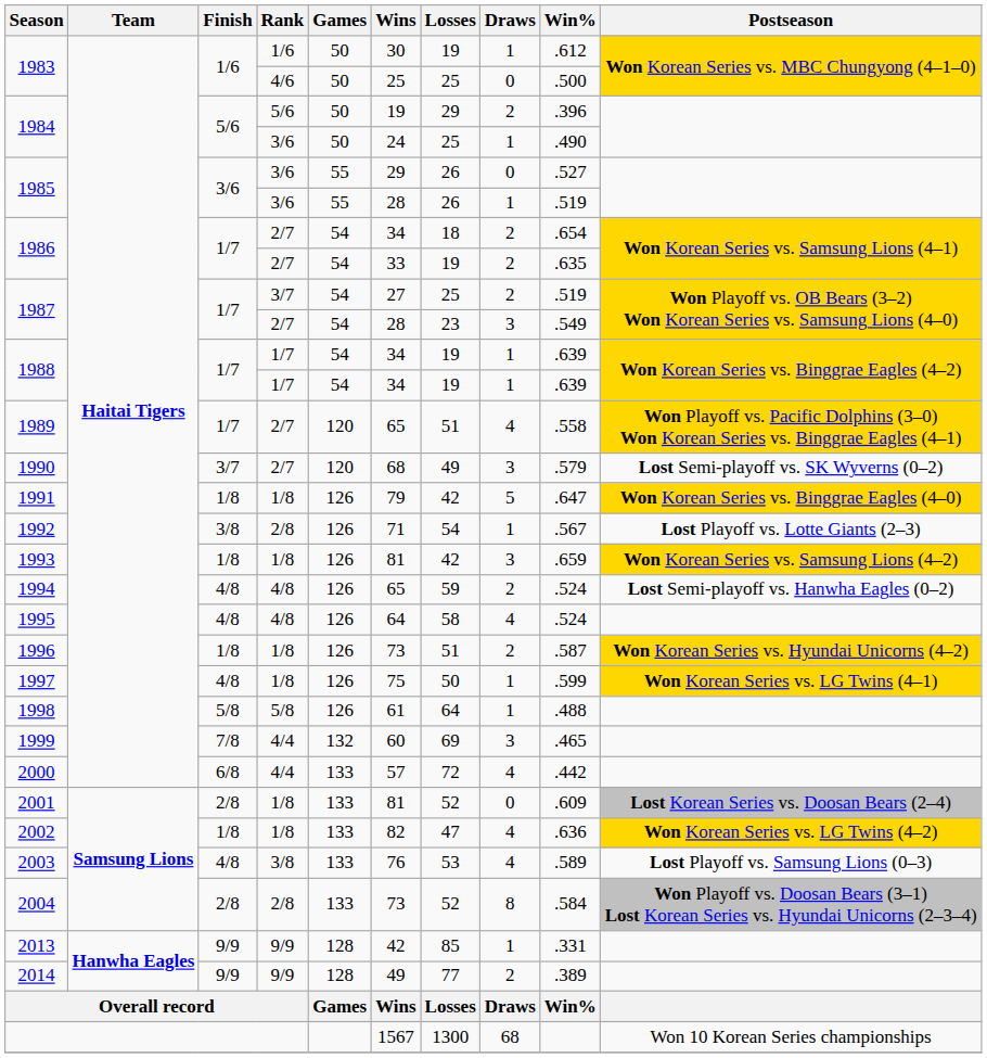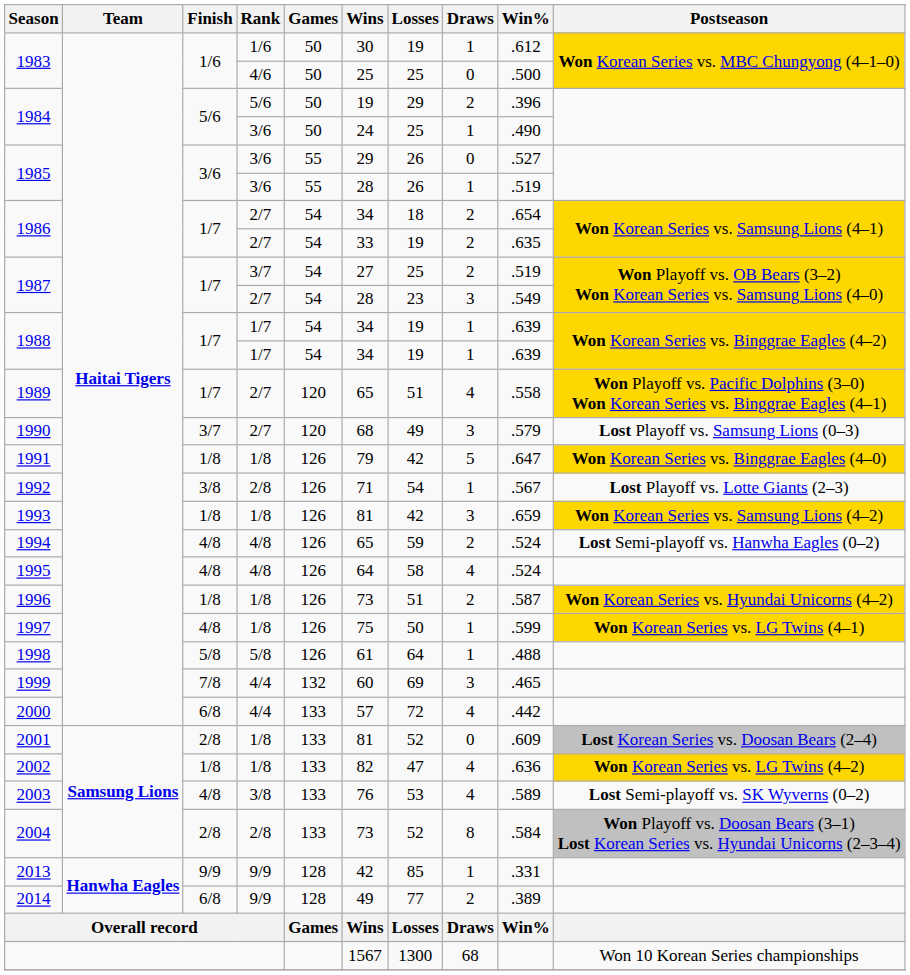 <table class="wikitable" style="text-align:center; font-size:90%;">
 <tr>
 <th>Season</th>
 <th>Team</th>
 <th>Finish</th>
 <th>Rank</th>
 <th>Games</th>
 <th>Wins</th>
 <th>Losses</th>
 <th>Draws</th>
 <th>Win%</th>
 <th>Postseason</th>
 </tr>
 <tr>
 <td rowspan="2"><a href='#'>1983</a></td>
 <td rowspan="24"><strong><a href='#'>Haitai Tigers</a></strong></td>
 <td rowspan="2">1/6</td>
 <td>1/6</td>
 <td>50</td>
 <td>30</td>
 <td>19</td>
 <td>1</td>
 <td>.612</td>
 <td rowspan="2" bgcolor="gold"><strong>Won</strong> <a href='#'>Korean Series</a> vs. <a href='#'>MBC Chungyong</a> (4–1–0)</td>
 </tr>
 <tr>
 <td>4/6</td>
 <td>50</td>
 <td>25</td>
 <td>25</td>
 <td>0</td>
 <td>.500</td>
 </tr>
 <tr>
 <td rowspan="2"><a href='#'>1984</a></td>
 <td rowspan="2">5/6</td>
 <td>5/6</td>
 <td>50</td>
 <td>19</td>
 <td>29</td>
 <td>2</td>
 <td>.396</td>
 <td rowspan="2"></td>
 </tr>
 <tr>
 <td>3/6</td>
 <td>50</td>
 <td>24</td>
 <td>25</td>
 <td>1</td>
 <td>.490</td>
 </tr>
 <tr>
 <td rowspan="2"><a href='#'>1985</a></td>
 <td rowspan="2">3/6</td>
 <td>3/6</td>
 <td>55</td>
 <td>29</td>
 <td>26</td>
 <td>0</td>
 <td>.527</td>
 <td rowspan="2"></td>
 </tr>
 <tr>
 <td>3/6</td>
 <td>55</td>
 <td>28</td>
 <td>26</td>
 <td>1</td>
 <td>.519</td>
 </tr>
 <tr>
 <td rowspan="2"><a href='#'>1986</a></td>
 <td rowspan="2">1/7</td>
 <td>2/7</td>
 <td>54</td>
 <td>34</td>
 <td>18</td>
 <td>2</td>
 <td>.654</td>
 <td rowspan="2" bgcolor="gold"><strong>Won</strong> <a href='#'>Korean Series</a> vs. <a href='#'>Samsung Lions</a> (4–1)</td>
 </tr>
 <tr>
 <td>2/7</td>
 <td>54</td>
 <td>33</td>
 <td>19</td>
 <td>2</td>
 <td>.635</td>
 </tr>
 <tr>
 <td rowspan="2"><a href='#'>1987</a></td>
 <td rowspan="2">1/7</td>
 <td>3/7</td>
 <td>54</td>
 <td>27</td>
 <td>25</td>
 <td>2</td>
 <td>.519</td>
 <td rowspan="2" bgcolor="gold"><strong>Won</strong> Playoff vs. <a href='#'>OB Bears</a> (3–2) <br> <strong>Won</strong> <a href='#'>Korean Series</a> vs. <a href='#'>Samsung Lions</a> (4–0)</td>
 </tr>
 <tr>
 <td>2/7</td>
 <td>54</td>
 <td>28</td>
 <td>23</td>
 <td>3</td>
 <td>.549</td>
 </tr>
 <tr>
 <td rowspan="2"><a href='#'>1988</a></td>
 <td rowspan="2">1/7</td>
 <td>1/7</td>
 <td>54</td>
 <td>34</td>
 <td>19</td>
 <td>1</td>
 <td>.639</td>
 <td rowspan="2" bgcolor="gold"><strong>Won</strong> <a href='#'>Korean Series</a> vs. <a href='#'>Binggrae Eagles</a> (4–2)</td>
 </tr>
 <tr>
 <td>1/7</td>
 <td>54</td>
 <td>34</td>
 <td>19</td>
 <td>1</td>
 <td>.639</td>
 </tr>
 <tr>
 <td><a href='#'>1989</a></td>
 <td>1/7</td>
 <td>2/7</td>
 <td>120</td>
 <td>65</td>
 <td>51</td>
 <td>4</td>
 <td>.558</td>
 <td bgcolor="gold"><strong>Won</strong> Playoff vs. <a href='#'>Pacific Dolphins</a> (3–0) <br> <strong>Won</strong> <a href='#'>Korean Series</a> vs. <a href='#'>Binggrae Eagles</a> (4–1)</td>
 </tr>
 <tr>
 <td><a href='#'>1990</a></td>
 <td>3/7</td>
 <td>2/7</td>
 <td>120</td>
 <td>68</td>
 <td>49</td>
 <td>3</td>
 <td>.579</td>
-<td><strong>Lost</strong> Semi-playoff vs. <a href='#'>SK Wyverns</a> (0–2)</td>
+<td><strong>Lost</strong> Playoff vs. <a href='#'>Samsung Lions</a> (0–3)</td>
 </tr>
 <tr>
 <td><a href='#'>1991</a></td>
 <td>1/8</td>
 <td>1/8</td>
 <td>126</td>
 <td>79</td>
 <td>42</td>
 <td>5</td>
 <td>.647</td>
 <td bgcolor="gold"><strong>Won</strong> <a href='#'>Korean Series</a> vs. <a href='#'>Binggrae Eagles</a> (4–0)</td>
 </tr>
 <tr>
 <td><a href='#'>1992</a></td>
 <td>3/8</td>
 <td>2/8</td>
 <td>126</td>
 <td>71</td>
 <td>54</td>
 <td>1</td>
 <td>.567</td>
 <td><strong>Lost</strong> Playoff vs. <a href='#'>Lotte Giants</a> (2–3)</td>
 </tr>
 <tr>
 <td><a href='#'>1993</a></td>
 <td>1/8</td>
 <td>1/8</td>
 <td>126</td>
 <td>81</td>
 <td>42</td>
 <td>3</td>
 <td>.659</td>
 <td bgcolor="gold"><strong>Won</strong> <a href='#'>Korean Series</a> vs. <a href='#'>Samsung Lions</a> (4–2)</td>
 </tr>
 <tr>
 <td><a href='#'>1994</a></td>
 <td>4/8</td>
 <td>4/8</td>
 <td>126</td>
 <td>65</td>
 <td>59</td>
 <td>2</td>
 <td>.524</td>
 <td><strong>Lost</strong> Semi-playoff vs. <a href='#'>Hanwha Eagles</a> (0–2)</td>
 </tr>
 <tr>
 <td><a href='#'>1995</a></td>
 <td>4/8</td>
 <td>4/8</td>
 <td>126</td>
 <td>64</td>
 <td>58</td>
 <td>4</td>
 <td>.524</td>
 <td></td>
 </tr>
 <tr>
 <td><a href='#'>1996</a></td>
 <td>1/8</td>
 <td>1/8</td>
 <td>126</td>
 <td>73</td>
 <td>51</td>
 <td>2</td>
 <td>.587</td>
 <td bgcolor="gold"><strong>Won</strong> <a href='#'>Korean Series</a> vs. <a href='#'>Hyundai Unicorns</a> (4–2)</td>
 </tr>
 <tr>
 <td><a href='#'>1997</a></td>
 <td>4/8</td>
 <td>1/8</td>
 <td>126</td>
 <td>75</td>
 <td>50</td>
 <td>1</td>
 <td>.599</td>
 <td bgcolor="gold"><strong>Won</strong> <a href='#'>Korean Series</a> vs. <a href='#'>LG Twins</a> (4–1)</td>
 </tr>
 <tr>
 <td><a href='#'>1998</a></td>
 <td>5/8</td>
 <td>5/8</td>
 <td>126</td>
 <td>61</td>
 <td>64</td>
 <td>1</td>
 <td>.488</td>
 <td></td>
 </tr>
 <tr>
 <td><a href='#'>1999</a></td>
 <td>7/8</td>
 <td>4/4</td>
 <td>132</td>
 <td>60</td>
 <td>69</td>
 <td>3</td>
 <td>.465</td>
 <td></td>
 </tr>
 <tr>
 <td><a href='#'>2000</a></td>
 <td>6/8</td>
 <td>4/4</td>
 <td>133</td>
 <td>57</td>
 <td>72</td>
 <td>4</td>
 <td>.442</td>
 <td></td>
 </tr>
 <tr>
 <td><a href='#'>2001</a></td>
 <td rowspan=4><strong><a href='#'>Samsung Lions</a></strong></td>
 <td>2/8</td>
 <td>1/8</td>
 <td>133</td>
 <td>81</td>
 <td>52</td>
 <td>0</td>
 <td>.609</td>
 <td bgcolor="silver"><strong>Lost</strong> <a href='#'>Korean Series</a> vs. <a href='#'>Doosan Bears</a> (2–4)</td>
 </tr>
 <tr>
 <td><a href='#'>2002</a></td>
 <td>1/8</td>
 <td>1/8</td>
 <td>133</td>
 <td>82</td>
 <td>47</td>
 <td>4</td>
 <td>.636</td>
 <td bgcolor="gold"><strong>Won</strong> <a href='#'>Korean Series</a>  vs. <a href='#'>LG Twins</a> (4–2)</td>
 </tr>
 <tr>
 <td><a href='#'>2003</a></td>
 <td>4/8</td>
 <td>3/8</td>
 <td>133</td>
 <td>76</td>
 <td>53</td>
 <td>4</td>
 <td>.589</td>
-<td><strong>Lost</strong> Playoff vs. <a href='#'>Samsung Lions</a> (0–3)</td>
+<td><strong>Lost</strong> Semi-playoff vs. <a href='#'>SK Wyverns</a> (0–2)</td>
 </tr>
 <tr>
 <td><a href='#'>2004</a></td>
 <td>2/8</td>
 <td>2/8</td>
 <td>133</td>
 <td>73</td>
 <td>52</td>
 <td>8</td>
 <td>.584</td>
 <td bgcolor="silver"><strong>Won</strong> Playoff vs. <a href='#'>Doosan Bears</a> (3–1)<br><strong>Lost</strong> <a href='#'>Korean Series</a> vs. <a href='#'>Hyundai Unicorns</a> (2–3–4)</td>
 </tr>
 <tr>
 <td><a href='#'>2013</a></td>
 <td rowspan=2><strong><a href='#'>Hanwha Eagles</a></strong></td>
 <td>9/9</td>
 <td>9/9</td>
 <td>128</td>
 <td>42</td>
 <td>85</td>
 <td>1</td>
 <td>.331</td>
 <td></td>
 </tr>
 <tr>
 <td><a href='#'>2014</a></td>
-<td>9/9</td>
+<td>6/8</td>
 <td>9/9</td>
 <td>128</td>
 <td>49</td>
 <td>77</td>
 <td>2</td>
 <td>.389</td>
 <td></td>
 </tr>
 <tr>
 <th ! colspan="4">Overall record</th>
 <th>Games</th>
 <th>Wins</th>
 <th>Losses</th>
 <th>Draws</th>
 <th>Win%</th>
 <th></th>
 </tr>
 <tr>
 <td colspan="4"></td>
 <td></td>
 <td>1567</td>
 <td>1300</td>
 <td>68</td>
 <td></td>
 <td>Won 10 Korean Series championships</td>
 </tr>
 <tr>
 </tr>
 </table>
